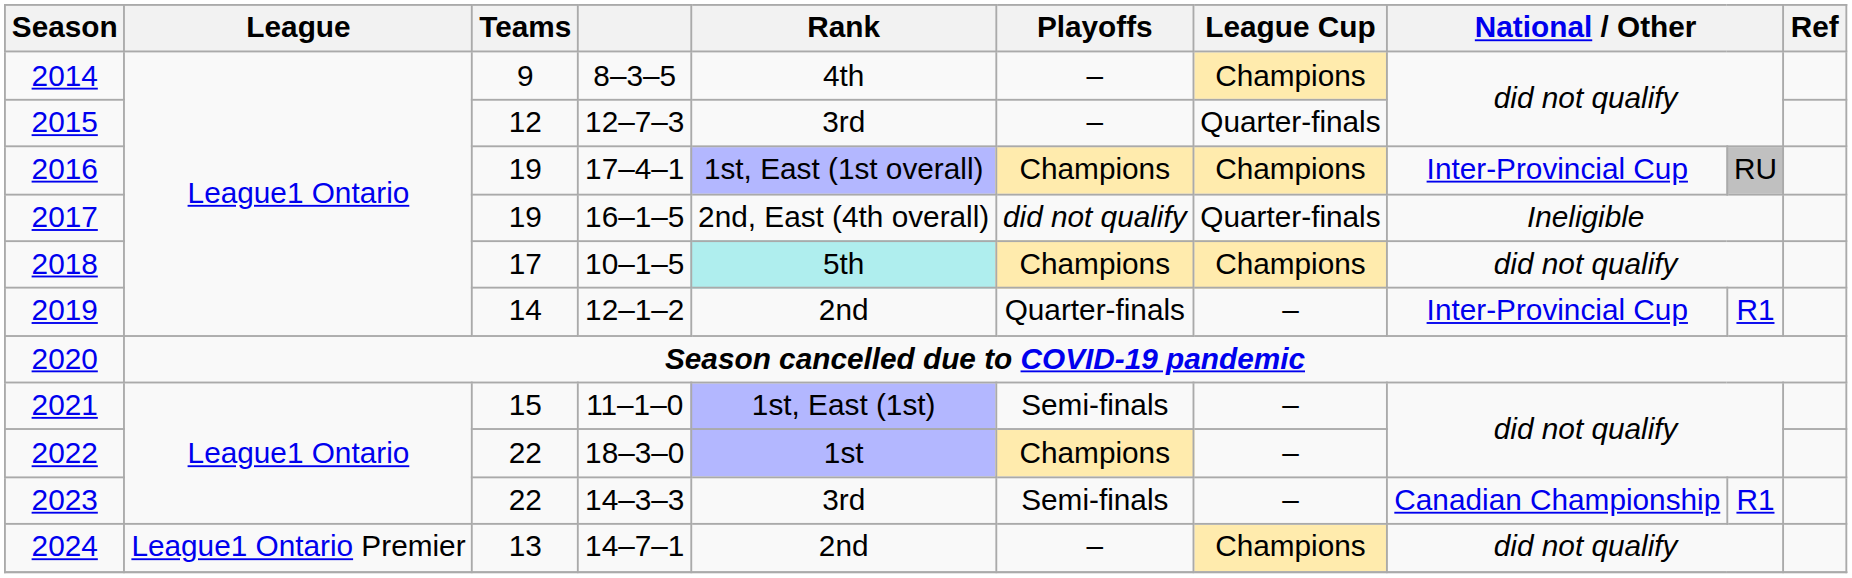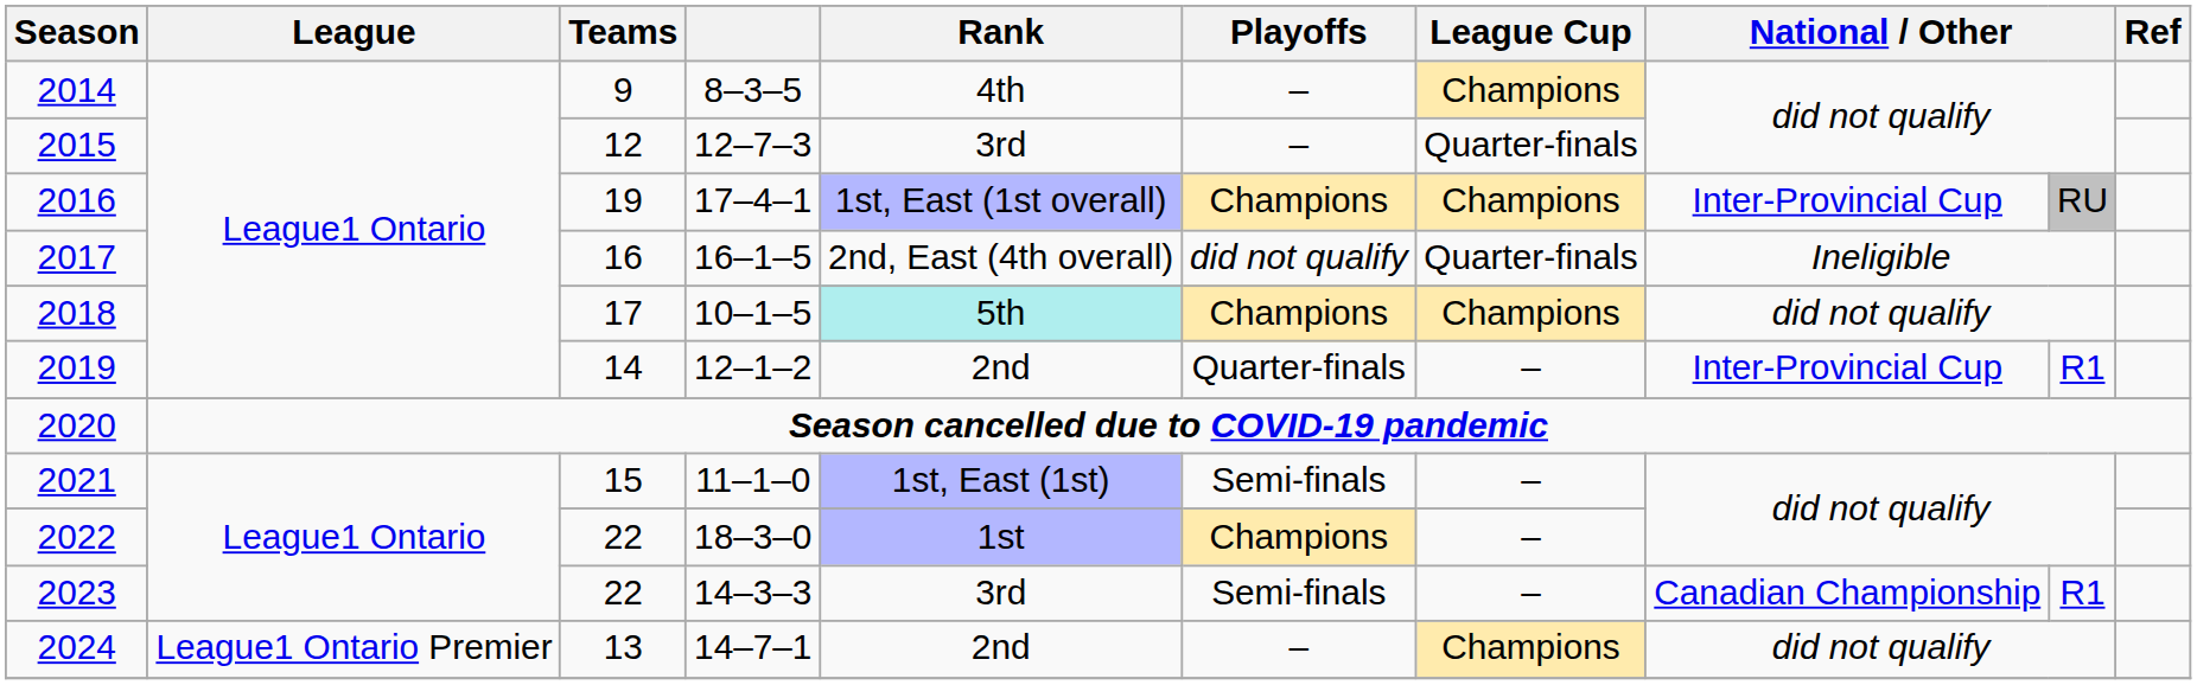 <table class="wikitable" style="text-align: center;">
 <tr>
 <th>Season</th>
 <th>League</th>
 <th>Teams</th>
 <th></th>
 <th>Rank</th>
 <th>Playoffs</th>
 <th>League Cup</th>
 <th colspan="2"><a href='#'>National</a> / Other</th>
 <th>Ref</th>
 </tr>
 <tr>
 <td><a href='#'>2014</a></td>
 <td rowspan="6"><a href='#'>League1 Ontario</a></td>
 <td>9</td>
 <td>8–3–5</td>
 <td>4th</td>
 <td>–</td>
 <td bgcolor="FFEBAD">Champions</td>
 <td rowspan="2" colspan="2"><em>did not qualify</em></td>
 <td></td>
 </tr>
 <tr>
 <td><a href='#'>2015</a></td>
 <td>12</td>
 <td>12–7–3</td>
 <td>3rd</td>
 <td>–</td>
 <td>Quarter-finals</td>
 <td></td>
 </tr>
 <tr>
 <td><a href='#'>2016</a></td>
 <td>19</td>
 <td>17–4–1</td>
 <td bgcolor="B3B7FF">1st, East (1st overall)</td>
 <td bgcolor="FFEBAD">Champions</td>
 <td bgcolor="FFEBAD">Champions</td>
 <td><a href='#'>Inter-Provincial Cup</a></td>
 <td style="background:silver;">RU</td>
 <td></td>
 </tr>
 <tr>
 <td><a href='#'>2017</a></td>
-<td>19</td>
+<td>16</td>
 <td>16–1–5</td>
 <td>2nd, East (4th overall)</td>
 <td><em>did not qualify</em></td>
 <td>Quarter-finals</td>
 <td colspan="2"><em>Ineligible</em></td>
 <td></td>
 </tr>
 <tr>
 <td><a href='#'>2018</a></td>
 <td>17</td>
 <td>10–1–5</td>
 <td style="background: paleturquoise;">5th</td>
 <td bgcolor="FFEBAD">Champions</td>
 <td bgcolor="FFEBAD">Champions</td>
 <td colspan="2"><em>did not qualify</em></td>
 <td></td>
 </tr>
 <tr>
 <td><a href='#'>2019</a></td>
 <td>14</td>
 <td>12–1–2</td>
 <td>2nd</td>
 <td>Quarter-finals</td>
 <td>–</td>
 <td><a href='#'>Inter-Provincial Cup</a></td>
 <td><a href='#'>R1</a></td>
 <td></td>
 </tr>
 <tr>
 <td><a href='#'>2020</a></td>
 <td colspan="9"><strong><em>Season cancelled due to <a href='#'>COVID-19 pandemic</a></em></strong></td>
 </tr>
 <tr>
 <td><a href='#'>2021</a></td>
 <td rowspan="3"><a href='#'>League1 Ontario</a></td>
 <td>15</td>
 <td>11–1–0</td>
 <td bgcolor="B3B7FF">1st, East (1st)</td>
 <td>Semi-finals</td>
 <td>–</td>
 <td rowspan="2" colspan="2"><em>did not qualify</em></td>
 <td></td>
 </tr>
 <tr>
 <td><a href='#'>2022</a></td>
 <td>22</td>
 <td>18–3–0</td>
 <td bgcolor="B3B7FF">1st</td>
 <td bgcolor="FFEBAD">Champions</td>
 <td>–</td>
 <td></td>
 </tr>
 <tr>
 <td><a href='#'>2023</a></td>
 <td>22</td>
 <td>14–3–3</td>
 <td>3rd</td>
 <td>Semi-finals</td>
 <td>–</td>
 <td><a href='#'>Canadian Championship</a></td>
 <td><a href='#'>R1</a></td>
 <td></td>
 </tr>
 <tr>
 <td><a href='#'>2024</a></td>
 <td><a href='#'>League1 Ontario</a> Premier</td>
 <td>13</td>
 <td>14–7–1</td>
 <td>2nd</td>
 <td>–</td>
 <td bgcolor="FFEBAD">Champions</td>
 <td colspan=2><em>did not qualify</em></td>
 <td></td>
 </tr>
 <tr>
 </tr>
 </table>
